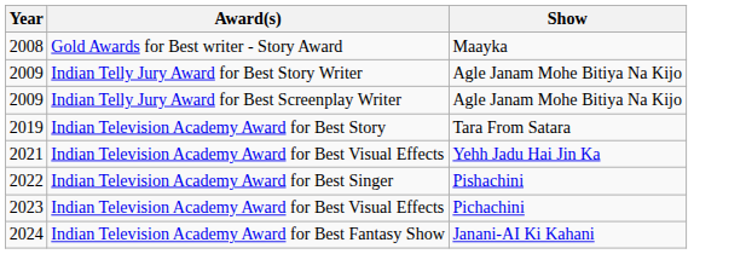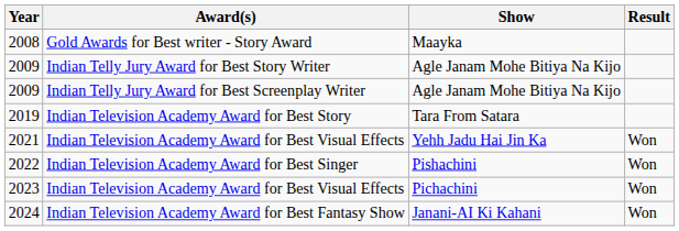 <table class="wikitable">
 <tr>
 <th>Year</th>
 <th>Award(s)</th>
 <th>Show</th>
+<th>Result</th>
 </tr>
 <tr>
 <td>2008</td>
 <td><a href='#'>Gold Awards</a> for Best writer - Story Award</td>
 <td>Maayka</td>
+<td></td>
 </tr>
 <tr>
 <td>2009</td>
 <td><a href='#'>Indian Telly Jury Award</a> for Best Story Writer</td>
 <td>Agle Janam Mohe Bitiya Na Kijo</td>
+<td></td>
 </tr>
 <tr>
 <td>2009</td>
 <td><a href='#'>Indian Telly Jury Award</a> for Best Screenplay Writer</td>
 <td>Agle Janam Mohe Bitiya Na Kijo</td>
+<td></td>
 </tr>
 <tr>
 <td>2019</td>
 <td><a href='#'>Indian Television Academy Award</a> for Best Story</td>
 <td>Tara From Satara</td>
+<td></td>
 </tr>
 <tr>
 <td>2021</td>
 <td><a href='#'>Indian Television Academy Award</a> for Best Visual Effects</td>
 <td><a href='#'>Yehh Jadu Hai Jin Ka</a></td>
+<td>Won</td>
 </tr>
 <tr>
 <td>2022</td>
 <td><a href='#'>Indian Television Academy Award</a> for Best Singer</td>
 <td><a href='#'>Pishachini</a></td>
+<td>Won</td>
 </tr>
 <tr>
 <td>2023</td>
 <td><a href='#'>Indian Television Academy Award</a> for Best Visual Effects</td>
 <td><a href='#'>Pichachini</a></td>
+<td>Won</td>
 </tr>
 <tr>
 <td>2024</td>
 <td><a href='#'>Indian Television Academy Award</a> for Best Fantasy Show</td>
 <td><a href='#'>Janani-AI Ki Kahani</a></td>
+<td>Won</td>
 </tr>
 </table>
